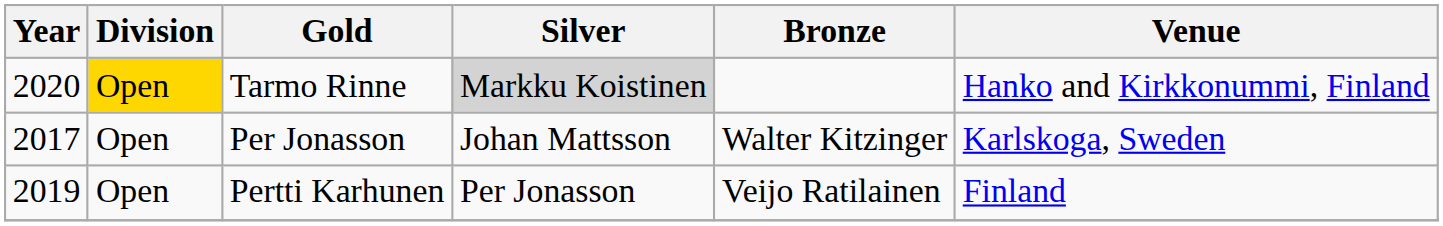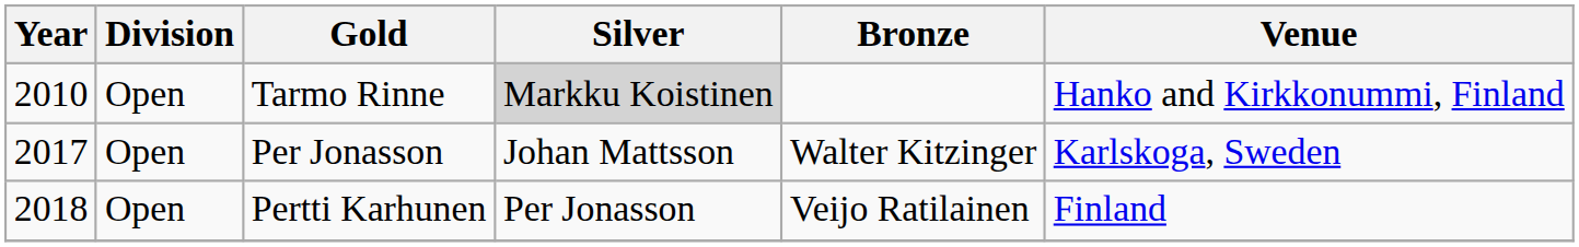 <table class="wikitable sortable" style="text-align: left;">
 <tr>
 <th>Year</th>
 <th>Division</th>
 <th> Gold</th>
 <th> Silver</th>
 <th> Bronze</th>
 <th>Venue</th>
 </tr>
 <tr>
-<td>2020</td>
-<td style="background: gold;">Open</td>
+<td>2010</td>
+<td>Open</td>
 <td> Tarmo Rinne</td>
 <td style="background: lightgrey;"> Markku Koistinen</td>
 <td></td>
 <td><a href='#'>Hanko</a> and <a href='#'>Kirkkonummi</a>, <a href='#'>Finland</a></td>
 </tr>
 <tr>
 <td>2017</td>
 <td>Open</td>
 <td> Per Jonasson</td>
 <td> Johan Mattsson</td>
 <td> Walter Kitzinger</td>
 <td><a href='#'>Karlskoga</a>, <a href='#'>Sweden</a></td>
 </tr>
 <tr>
-<td>2019</td>
+<td>2018</td>
 <td>Open</td>
 <td> Pertti Karhunen</td>
 <td> Per Jonasson</td>
 <td> Veijo Ratilainen</td>
 <td><a href='#'>Finland</a></td>
 </tr>
 <tr>
 </tr>
 </table>
